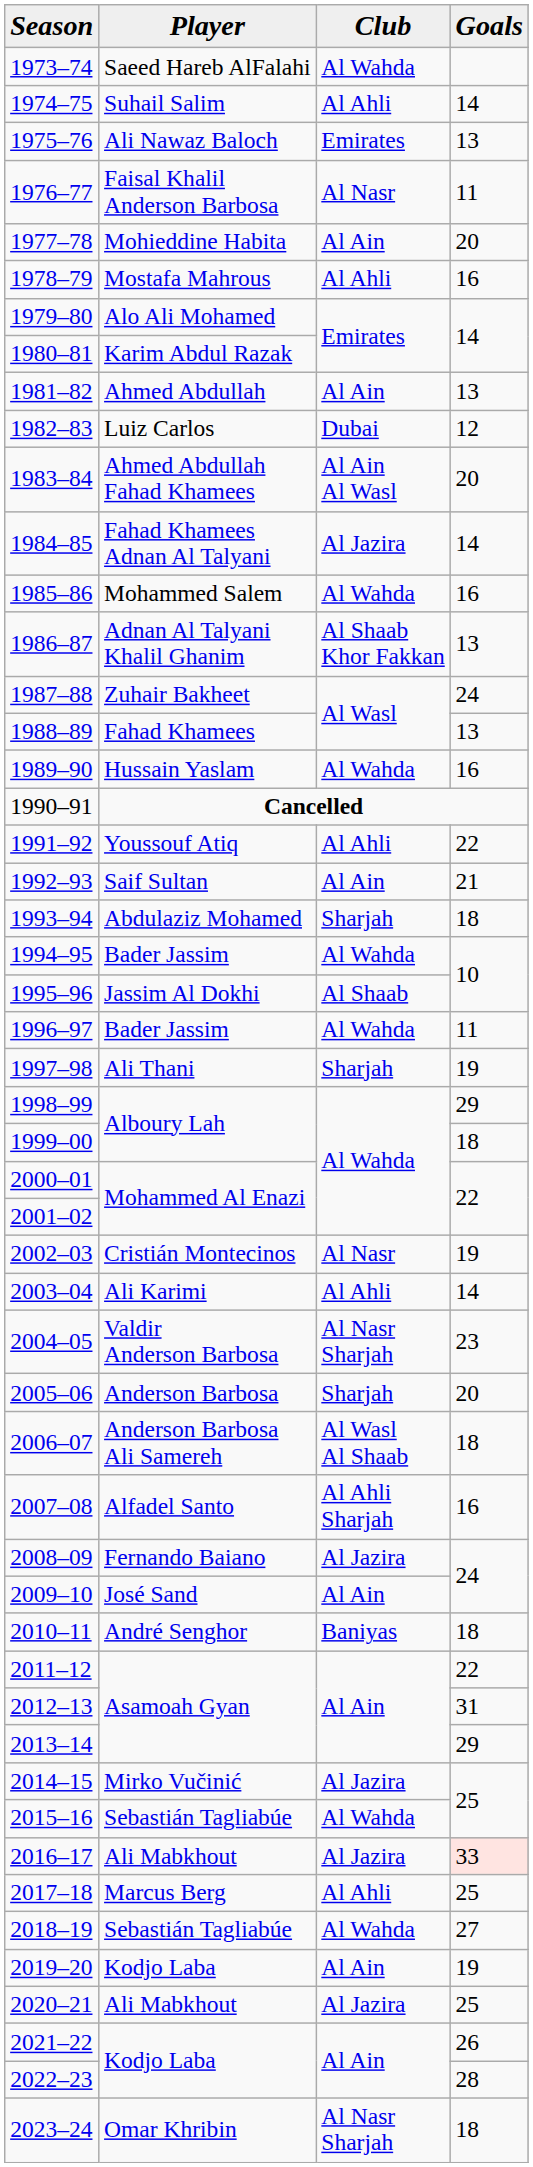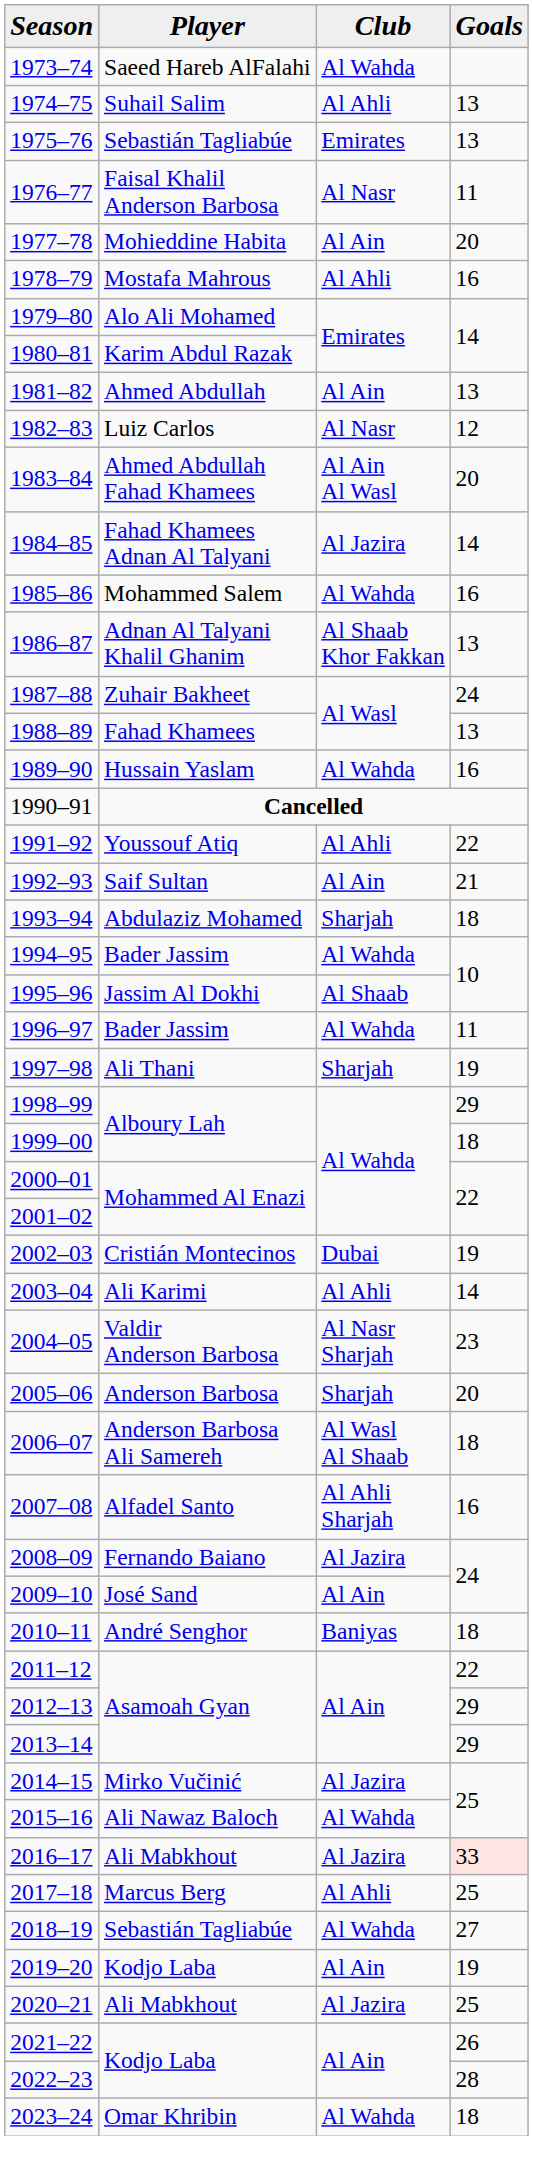 <table class="wikitable sortable">
 <tr>
 <th style="background:#efefef;"><strong><em><big>Season</big></em></strong></th>
 <th style="background:#efefef;"><strong><em><big>Player</big></em></strong></th>
 <th style="background:#efefef;"><strong><em><big>Club</big></em></strong></th>
 <th style="background:#efefef;"><strong><em><big>Goals</big></em></strong></th>
 </tr>
 <tr>
 <td><a href='#'>1973–74</a></td>
 <td> Saeed Hareb AlFalahi</td>
 <td><a href='#'>Al Wahda</a></td>
 <td></td>
 </tr>
 <tr>
 <td><a href='#'>1974–75</a></td>
 <td> <a href='#'>Suhail Salim</a></td>
 <td><a href='#'>Al Ahli</a></td>
-<td>14</td>
+<td>13</td>
 </tr>
 <tr>
 <td><a href='#'>1975–76</a></td>
-<td> <a href='#'>Ali Nawaz Baloch</a></td>
+<td> <a href='#'>Sebastián Tagliabúe</a></td>
 <td><a href='#'>Emirates</a></td>
 <td>13</td>
 </tr>
 <tr>
 <td><a href='#'>1976–77</a></td>
 <td> <a href='#'>Faisal Khalil</a><br> <a href='#'>Anderson Barbosa</a></td>
 <td><a href='#'>Al Nasr</a></td>
 <td>11</td>
 </tr>
 <tr>
 <td><a href='#'>1977–78</a></td>
 <td> <a href='#'>Mohieddine Habita</a></td>
 <td><a href='#'>Al Ain</a></td>
 <td>20</td>
 </tr>
 <tr>
 <td><a href='#'>1978–79</a></td>
 <td> <a href='#'>Mostafa Mahrous</a></td>
 <td><a href='#'>Al Ahli</a></td>
 <td>16</td>
 </tr>
 <tr>
 <td><a href='#'>1979–80</a></td>
 <td> <a href='#'>Alo Ali Mohamed</a></td>
 <td rowspan="2"><a href='#'>Emirates</a></td>
 <td rowspan="2">14</td>
 </tr>
 <tr>
 <td><a href='#'>1980–81</a></td>
 <td> <a href='#'>Karim Abdul Razak</a></td>
 </tr>
 <tr>
 <td><a href='#'>1981–82</a></td>
 <td> <a href='#'>Ahmed Abdullah</a></td>
 <td><a href='#'>Al Ain</a></td>
 <td>13</td>
 </tr>
 <tr>
 <td><a href='#'>1982–83</a></td>
 <td> Luiz Carlos</td>
-<td><a href='#'>Dubai</a></td>
+<td><a href='#'>Al Nasr</a></td>
 <td>12</td>
 </tr>
 <tr>
 <td><a href='#'>1983–84</a></td>
 <td> <a href='#'>Ahmed Abdullah</a><br> <a href='#'>Fahad Khamees</a></td>
 <td><a href='#'>Al Ain</a><br><a href='#'>Al Wasl</a></td>
 <td>20</td>
 </tr>
 <tr>
 <td><a href='#'>1984–85</a></td>
 <td> <a href='#'>Fahad Khamees</a><br> <a href='#'>Adnan Al Talyani</a></td>
 <td><a href='#'>Al Jazira</a></td>
 <td>14</td>
 </tr>
 <tr>
 <td><a href='#'>1985–86</a></td>
 <td> Mohammed Salem</td>
 <td><a href='#'>Al Wahda</a></td>
 <td>16</td>
 </tr>
 <tr>
 <td><a href='#'>1986–87</a></td>
 <td> <a href='#'>Adnan Al Talyani</a><br> <a href='#'>Khalil Ghanim</a></td>
 <td><a href='#'>Al Shaab</a><br><a href='#'>Khor Fakkan</a></td>
 <td>13</td>
 </tr>
 <tr>
 <td><a href='#'>1987–88</a></td>
 <td> <a href='#'>Zuhair Bakheet</a></td>
 <td rowspan="2"><a href='#'>Al Wasl</a></td>
 <td>24</td>
 </tr>
 <tr>
 <td><a href='#'>1988–89</a></td>
 <td> <a href='#'>Fahad Khamees</a></td>
 <td>13</td>
 </tr>
 <tr>
 <td><a href='#'>1989–90</a></td>
 <td> <a href='#'>Hussain Yaslam</a></td>
 <td><a href='#'>Al Wahda</a></td>
 <td>16</td>
 </tr>
 <tr>
 <td>1990–91</td>
 <td colspan="3" align="center"><strong>Cancelled</strong></td>
 </tr>
 <tr>
 <td><a href='#'>1991–92</a></td>
 <td> <a href='#'>Youssouf Atiq</a></td>
 <td><a href='#'>Al Ahli</a></td>
 <td>22</td>
 </tr>
 <tr>
 <td><a href='#'>1992–93</a></td>
 <td> <a href='#'>Saif Sultan</a></td>
 <td><a href='#'>Al Ain</a></td>
 <td>21</td>
 </tr>
 <tr>
 <td><a href='#'>1993–94</a></td>
 <td> <a href='#'>Abdulaziz Mohamed</a></td>
 <td><a href='#'>Sharjah</a></td>
 <td>18</td>
 </tr>
 <tr>
 <td><a href='#'>1994–95</a></td>
 <td> <a href='#'>Bader Jassim</a></td>
 <td><a href='#'>Al Wahda</a></td>
 <td rowspan="2">10</td>
 </tr>
 <tr>
 <td><a href='#'>1995–96</a></td>
 <td> <a href='#'>Jassim Al Dokhi</a></td>
 <td><a href='#'>Al Shaab</a></td>
 </tr>
 <tr>
 <td><a href='#'>1996–97</a></td>
 <td> <a href='#'>Bader Jassim</a></td>
 <td><a href='#'>Al Wahda</a></td>
 <td>11</td>
 </tr>
 <tr>
 <td><a href='#'>1997–98</a></td>
 <td> <a href='#'>Ali Thani</a></td>
 <td><a href='#'>Sharjah</a></td>
 <td>19</td>
 </tr>
 <tr>
 <td><a href='#'>1998–99</a></td>
 <td rowspan="2"> <a href='#'>Alboury Lah</a></td>
 <td rowspan="4"><a href='#'>Al Wahda</a></td>
 <td>29</td>
 </tr>
 <tr>
 <td><a href='#'>1999–00</a></td>
 <td>18</td>
 </tr>
 <tr>
 <td><a href='#'>2000–01</a></td>
 <td rowspan="2"> <a href='#'>Mohammed Al Enazi</a></td>
 <td rowspan="2">22</td>
 </tr>
 <tr>
 <td><a href='#'>2001–02</a></td>
 </tr>
 <tr>
 <td><a href='#'>2002–03</a></td>
 <td> <a href='#'>Cristián Montecinos</a></td>
-<td><a href='#'>Al Nasr</a></td>
+<td><a href='#'>Dubai</a></td>
 <td>19</td>
 </tr>
 <tr>
 <td><a href='#'>2003–04</a></td>
 <td> <a href='#'>Ali Karimi</a></td>
 <td><a href='#'>Al Ahli</a></td>
 <td>14</td>
 </tr>
 <tr>
 <td><a href='#'>2004–05</a></td>
 <td> <a href='#'>Valdir</a><br>  <a href='#'>Anderson Barbosa</a></td>
 <td><a href='#'>Al Nasr</a><br><a href='#'>Sharjah</a></td>
 <td>23</td>
 </tr>
 <tr>
 <td><a href='#'>2005–06</a></td>
 <td> <a href='#'>Anderson Barbosa</a></td>
 <td><a href='#'>Sharjah</a></td>
 <td>20</td>
 </tr>
 <tr>
 <td><a href='#'>2006–07</a></td>
 <td> <a href='#'>Anderson Barbosa</a><br>  <a href='#'>Ali Samereh</a></td>
 <td><a href='#'>Al Wasl</a><br><a href='#'>Al Shaab</a></td>
 <td>18</td>
 </tr>
 <tr>
 <td><a href='#'>2007–08</a></td>
 <td> <a href='#'>Alfadel Santo</a></td>
 <td><a href='#'>Al Ahli</a><br><a href='#'>Sharjah</a></td>
 <td>16</td>
 </tr>
 <tr>
 <td><a href='#'>2008–09</a></td>
 <td> <a href='#'>Fernando Baiano</a></td>
 <td><a href='#'>Al Jazira</a></td>
 <td rowspan="2">24</td>
 </tr>
 <tr>
 <td><a href='#'>2009–10</a></td>
 <td> <a href='#'>José Sand</a></td>
 <td><a href='#'>Al Ain</a></td>
 </tr>
 <tr>
 <td><a href='#'>2010–11</a></td>
 <td> <a href='#'>André Senghor</a></td>
 <td><a href='#'>Baniyas</a></td>
 <td>18</td>
 </tr>
 <tr>
 <td><a href='#'>2011–12</a></td>
 <td rowspan="3"> <a href='#'>Asamoah Gyan</a></td>
 <td rowspan="3"><a href='#'>Al Ain</a></td>
 <td>22</td>
 </tr>
 <tr>
 <td><a href='#'>2012–13</a></td>
-<td>31</td>
+<td>29</td>
 </tr>
 <tr>
 <td><a href='#'>2013–14</a></td>
 <td>29</td>
 </tr>
 <tr>
 <td><a href='#'>2014–15</a></td>
 <td> <a href='#'>Mirko Vučinić</a></td>
 <td><a href='#'>Al Jazira</a></td>
 <td rowspan="2">25</td>
 </tr>
 <tr>
 <td><a href='#'>2015–16</a></td>
-<td> <a href='#'>Sebastián Tagliabúe</a></td>
+<td> <a href='#'>Ali Nawaz Baloch</a></td>
 <td><a href='#'>Al Wahda</a></td>
 </tr>
 <tr>
 <td><a href='#'>2016–17</a></td>
 <td> <a href='#'>Ali Mabkhout</a></td>
 <td><a href='#'>Al Jazira</a></td>
 <td bgcolor=mistyrose>33</td>
 </tr>
 <tr>
 <td><a href='#'>2017–18</a></td>
 <td> <a href='#'>Marcus Berg</a></td>
 <td><a href='#'>Al Ahli</a></td>
 <td>25</td>
 </tr>
 <tr>
 <td><a href='#'>2018–19</a></td>
 <td> <a href='#'>Sebastián Tagliabúe</a></td>
 <td><a href='#'>Al Wahda</a></td>
 <td>27</td>
 </tr>
 <tr>
 <td><a href='#'>2019–20</a></td>
 <td> <a href='#'>Kodjo Laba</a></td>
 <td><a href='#'>Al Ain</a></td>
 <td>19</td>
 </tr>
 <tr>
 <td><a href='#'>2020–21</a></td>
 <td> <a href='#'>Ali Mabkhout</a></td>
 <td><a href='#'>Al Jazira</a></td>
 <td>25</td>
 </tr>
 <tr>
 <td><a href='#'>2021–22</a></td>
 <td rowspan="2"> <a href='#'>Kodjo Laba</a></td>
 <td rowspan="2"><a href='#'>Al Ain</a></td>
 <td>26</td>
 </tr>
 <tr>
 <td><a href='#'>2022–23</a></td>
 <td>28</td>
 </tr>
 <tr>
 <td><a href='#'>2023–24</a></td>
 <td> <a href='#'>Omar Khribin</a></td>
-<td><a href='#'>Al Nasr</a><br><a href='#'>Sharjah</a></td>
+<td><a href='#'>Al Wahda</a></td>
 <td>18</td>
 </tr>
 </table>
